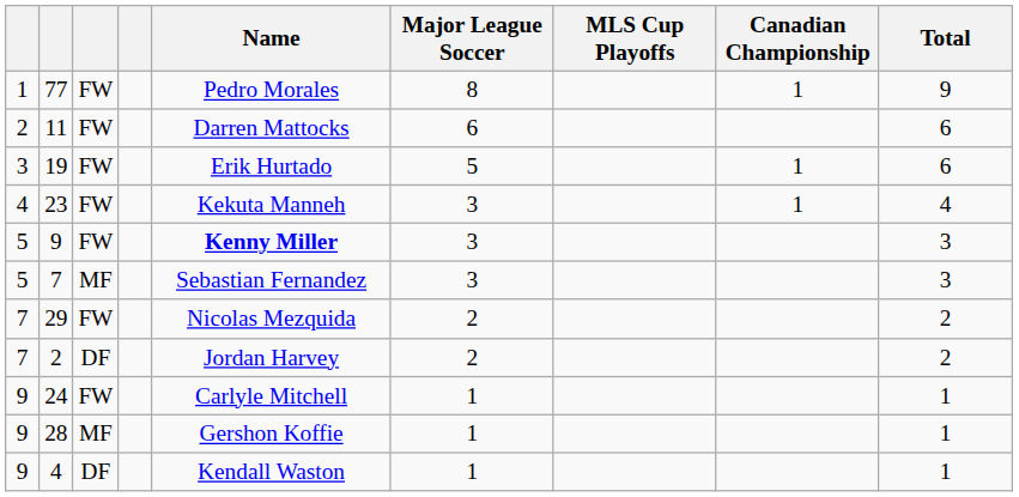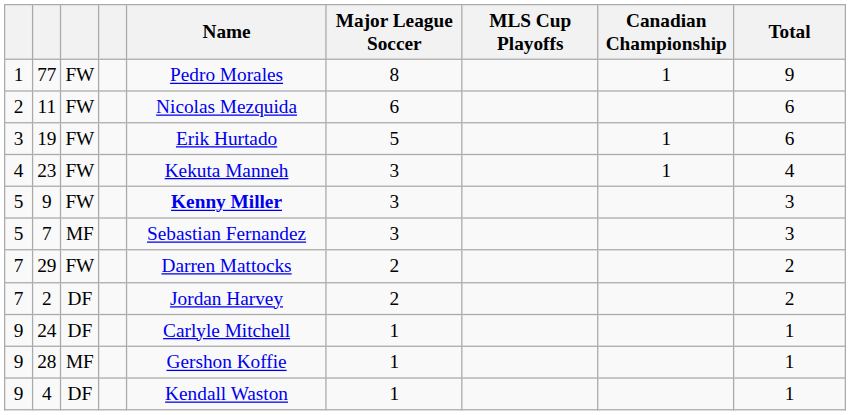 <table class="wikitable" style="font-size: 95%; text-align: center;">
 <tr>
 <th width=15></th>
 <th width=15></th>
 <th width=15></th>
 <th width=15></th>
 <th width=150>Name</th>
 <th width=100>Major League Soccer</th>
 <th width=100>MLS Cup Playoffs</th>
 <th width=100>Canadian Championship</th>
 <th width=80>Total</th>
 </tr>
 <tr>
 <td>1</td>
 <td>77</td>
 <td>FW</td>
 <td></td>
 <td><a href='#'>Pedro Morales</a></td>
 <td>8</td>
 <td></td>
 <td>1</td>
 <td>9</td>
 </tr>
 <tr>
 <td>2</td>
 <td>11</td>
 <td>FW</td>
 <td></td>
-<td><a href='#'>Darren Mattocks</a></td>
+<td><a href='#'>Nicolas Mezquida</a></td>
 <td>6</td>
 <td></td>
 <td></td>
 <td>6</td>
 </tr>
 <tr>
 <td>3</td>
 <td>19</td>
 <td>FW</td>
 <td></td>
 <td><a href='#'>Erik Hurtado</a></td>
 <td>5</td>
 <td></td>
 <td>1</td>
 <td>6</td>
 </tr>
 <tr>
 <td>4</td>
 <td>23</td>
 <td>FW</td>
 <td></td>
 <td><a href='#'>Kekuta Manneh</a></td>
 <td>3</td>
 <td></td>
 <td>1</td>
 <td>4</td>
 </tr>
 <tr>
 <td>5</td>
 <td>9</td>
 <td>FW</td>
 <td></td>
 <td><strong><a href='#'>Kenny Miller</a></strong></td>
 <td>3</td>
 <td></td>
 <td></td>
 <td>3</td>
 </tr>
 <tr>
 <td>5</td>
 <td>7</td>
 <td>MF</td>
 <td></td>
 <td><a href='#'>Sebastian Fernandez</a></td>
 <td>3</td>
 <td></td>
 <td></td>
 <td>3</td>
 </tr>
 <tr>
 <td>7</td>
 <td>29</td>
 <td>FW</td>
 <td></td>
-<td><a href='#'>Nicolas Mezquida</a></td>
+<td><a href='#'>Darren Mattocks</a></td>
 <td>2</td>
 <td></td>
 <td></td>
 <td>2</td>
 </tr>
 <tr>
 <td>7</td>
 <td>2</td>
 <td>DF</td>
 <td></td>
 <td><a href='#'>Jordan Harvey</a></td>
 <td>2</td>
 <td></td>
 <td></td>
 <td>2</td>
 </tr>
 <tr>
 <td>9</td>
 <td>24</td>
-<td>FW</td>
+<td>DF</td>
 <td></td>
 <td><a href='#'>Carlyle Mitchell</a></td>
 <td>1</td>
 <td></td>
 <td></td>
 <td>1</td>
 </tr>
 <tr>
 <td>9</td>
 <td>28</td>
 <td>MF</td>
 <td></td>
 <td><a href='#'>Gershon Koffie</a></td>
 <td>1</td>
 <td></td>
 <td></td>
 <td>1</td>
 </tr>
 <tr>
 <td>9</td>
 <td>4</td>
 <td>DF</td>
 <td></td>
 <td><a href='#'>Kendall Waston</a></td>
 <td>1</td>
 <td></td>
 <td></td>
 <td>1</td>
 </tr>
 </table>
